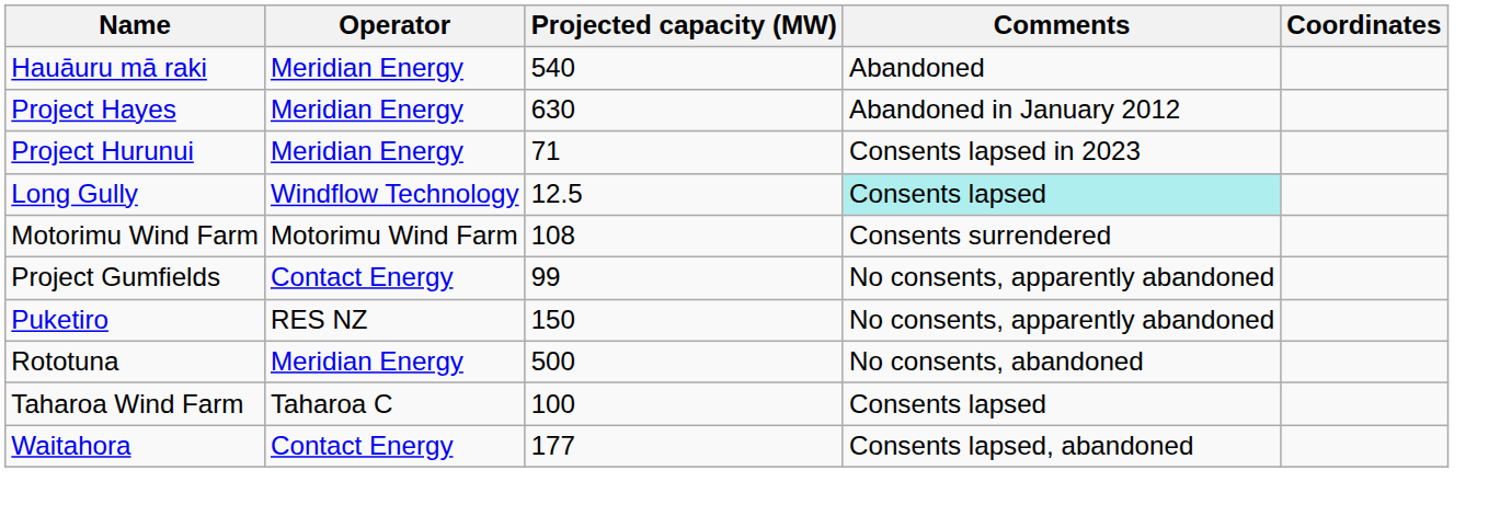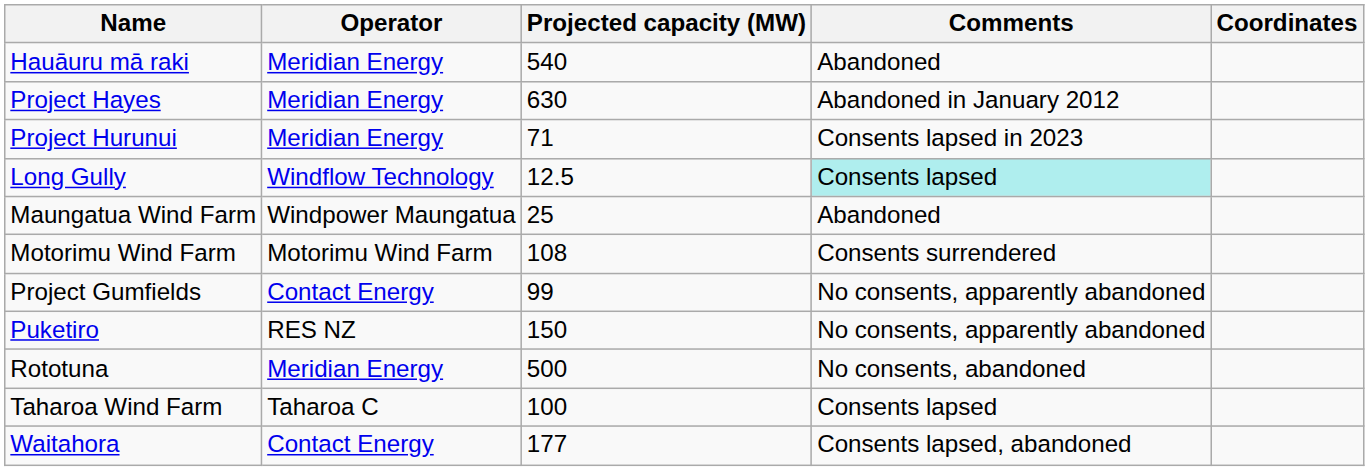 <table class="wikitable sortable">
 <tr>
 <th>Name</th>
 <th>Operator</th>
 <th>Projected capacity (MW)</th>
 <th>Comments</th>
 <th>Coordinates</th>
 </tr>
 <tr>
 <td><a href='#'>Hauāuru mā raki</a></td>
 <td><a href='#'>Meridian Energy</a></td>
 <td>540</td>
 <td>Abandoned</td>
 <td></td>
 </tr>
 <tr>
 <td><a href='#'>Project Hayes</a></td>
 <td><a href='#'>Meridian Energy</a></td>
 <td>630</td>
 <td>Abandoned in January 2012</td>
 <td></td>
 </tr>
 <tr>
 <td><a href='#'>Project Hurunui</a></td>
 <td><a href='#'>Meridian Energy</a></td>
 <td>71</td>
 <td>Consents lapsed in 2023</td>
 <td></td>
 </tr>
 <tr>
 <td><a href='#'>Long Gully</a></td>
 <td><a href='#'>Windflow Technology</a></td>
 <td>12.5</td>
 <td style="background: paleturquoise;">Consents lapsed</td>
+<td></td>
+</tr>
+<tr>
+<td>Maungatua Wind Farm</td>
+<td>Windpower Maungatua</td>
+<td>25</td>
+<td>Abandoned</td>
 <td></td>
 </tr>
 <tr>
 <td>Motorimu Wind Farm</td>
 <td>Motorimu Wind Farm</td>
 <td>108</td>
 <td>Consents surrendered</td>
 <td></td>
 </tr>
 <tr>
 <td>Project Gumfields</td>
 <td><a href='#'>Contact Energy</a></td>
 <td>99</td>
 <td>No consents, apparently abandoned</td>
 <td></td>
 </tr>
 <tr>
 <td><a href='#'>Puketiro</a></td>
 <td>RES NZ</td>
 <td>150</td>
 <td>No consents, apparently abandoned</td>
 <td></td>
 </tr>
 <tr>
 <td>Rototuna</td>
 <td><a href='#'>Meridian Energy</a></td>
 <td>500</td>
 <td>No consents, abandoned</td>
 <td></td>
 </tr>
 <tr>
 <td>Taharoa Wind Farm</td>
 <td>Taharoa C</td>
 <td>100</td>
 <td>Consents lapsed</td>
 <td></td>
 </tr>
 <tr>
 <td><a href='#'>Waitahora</a></td>
 <td><a href='#'>Contact Energy</a></td>
 <td>177</td>
 <td>Consents lapsed, abandoned</td>
 <td></td>
 </tr>
 </table>
